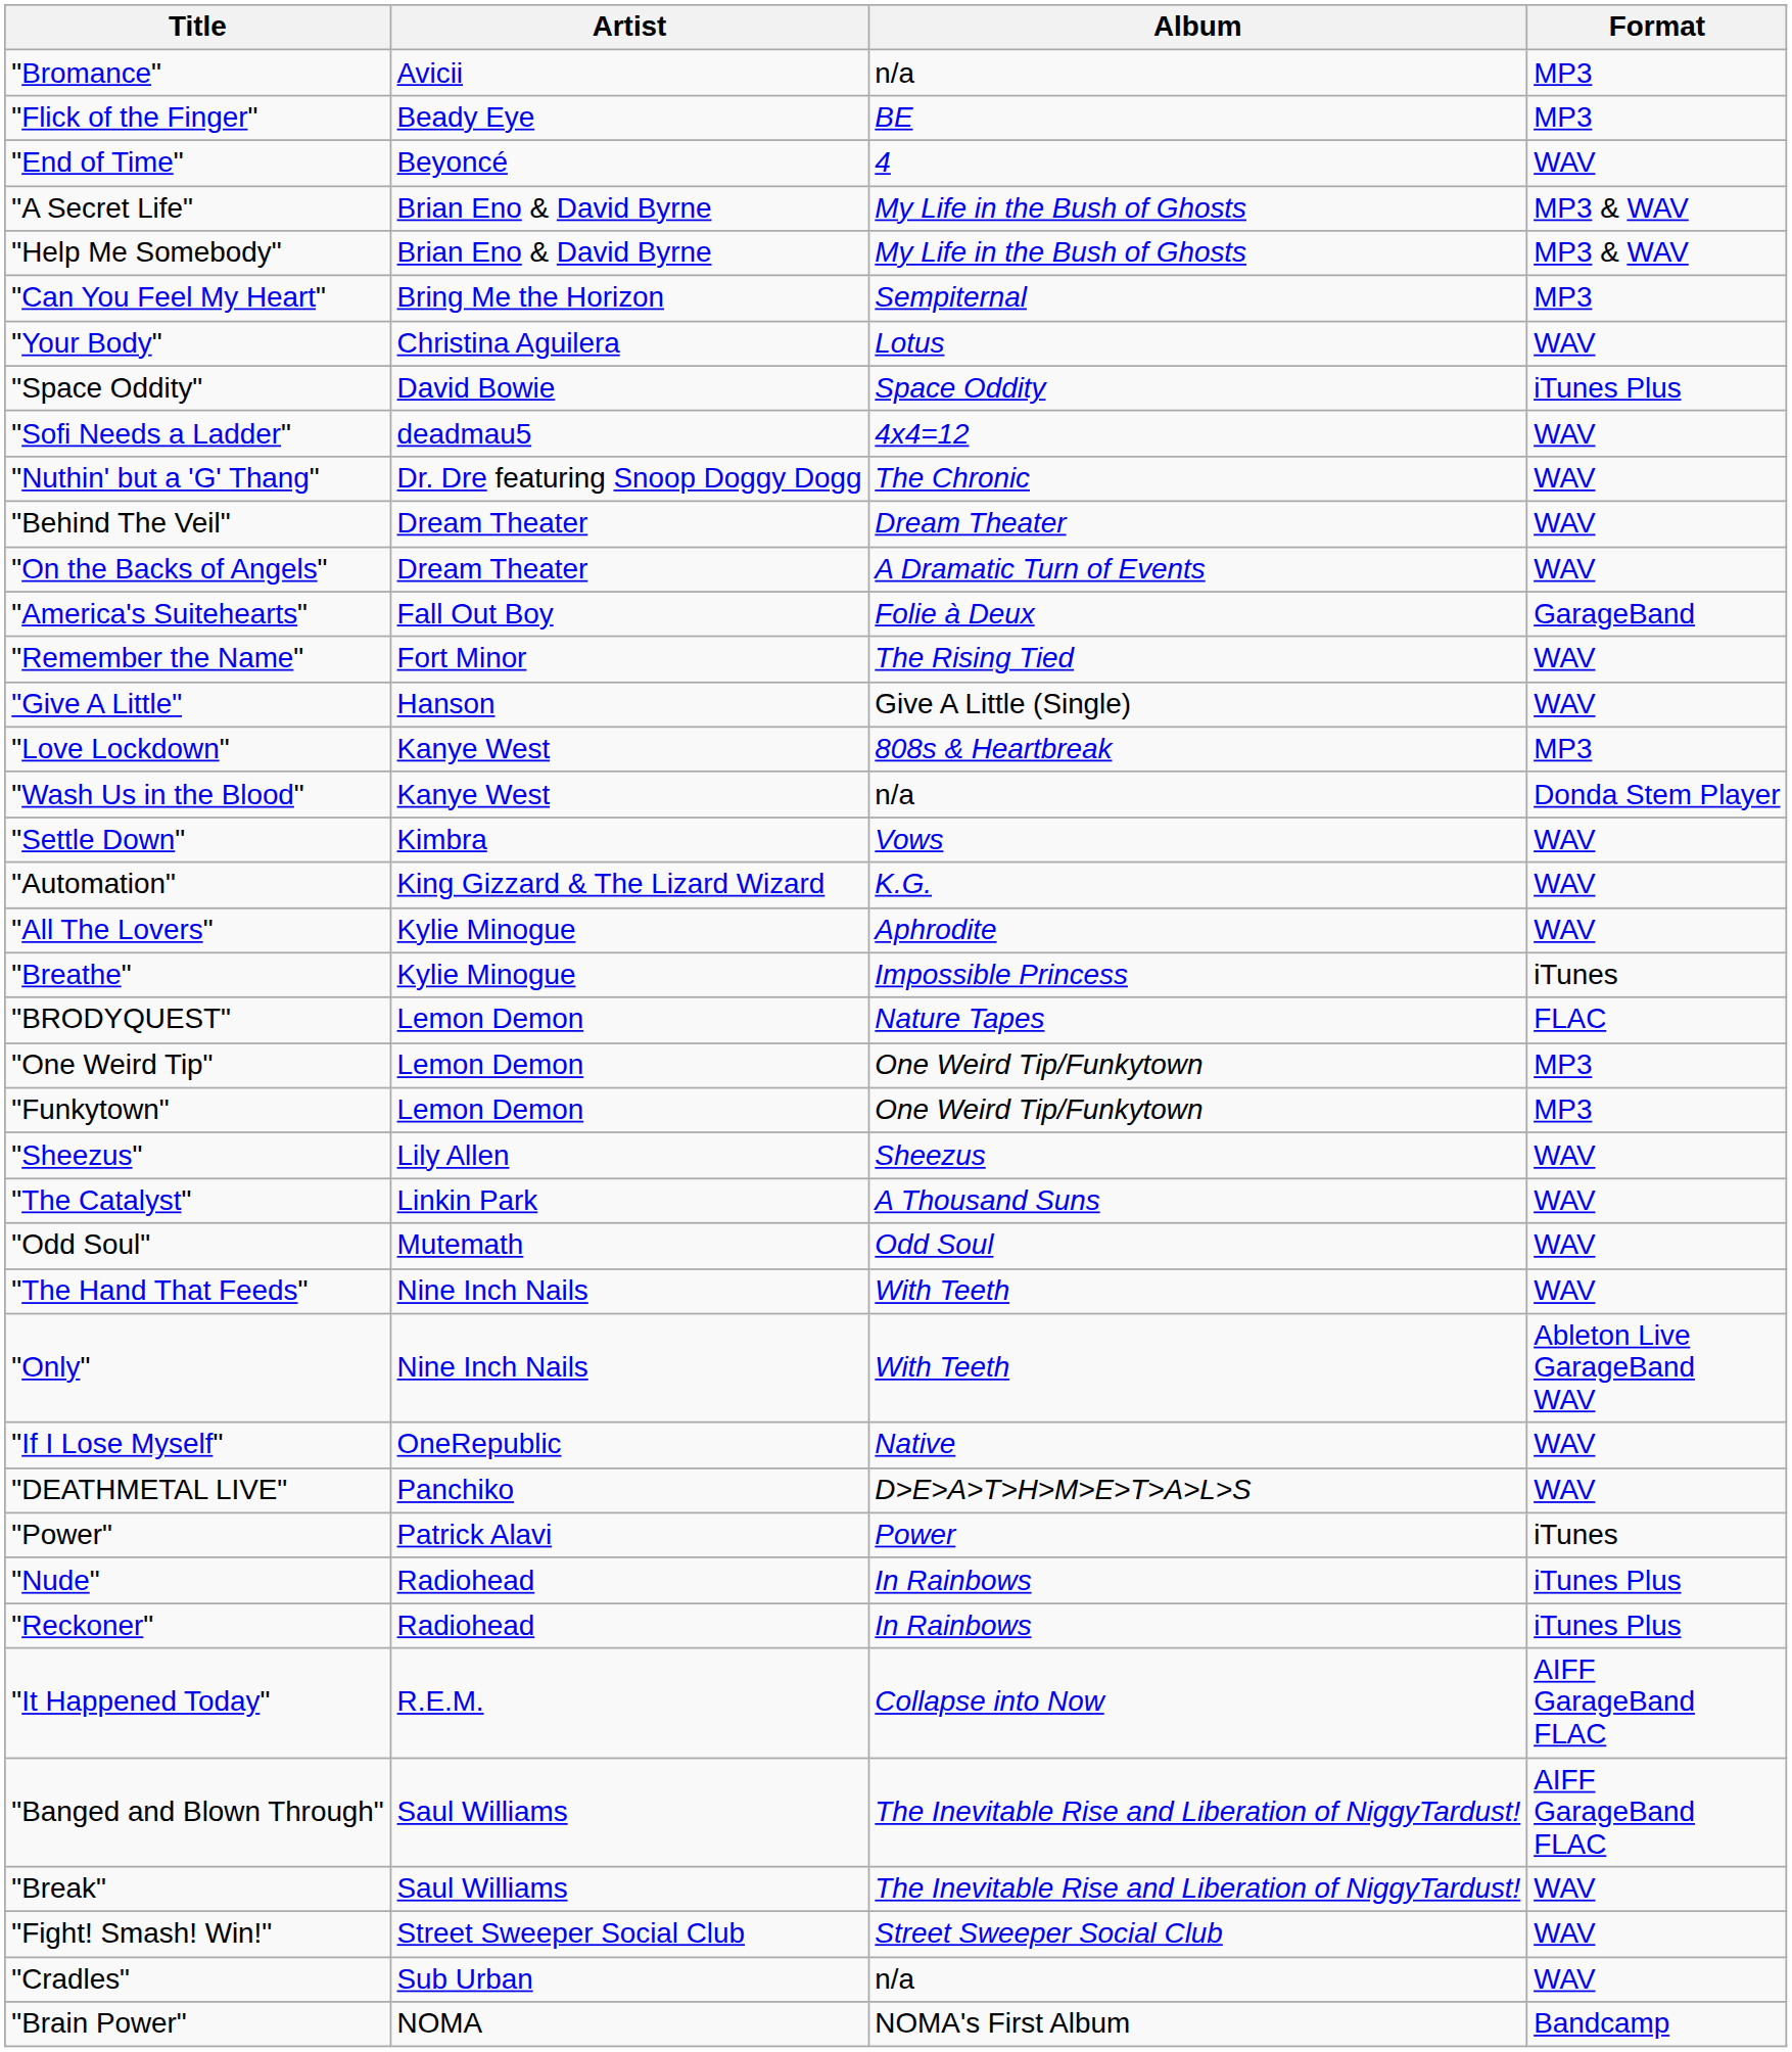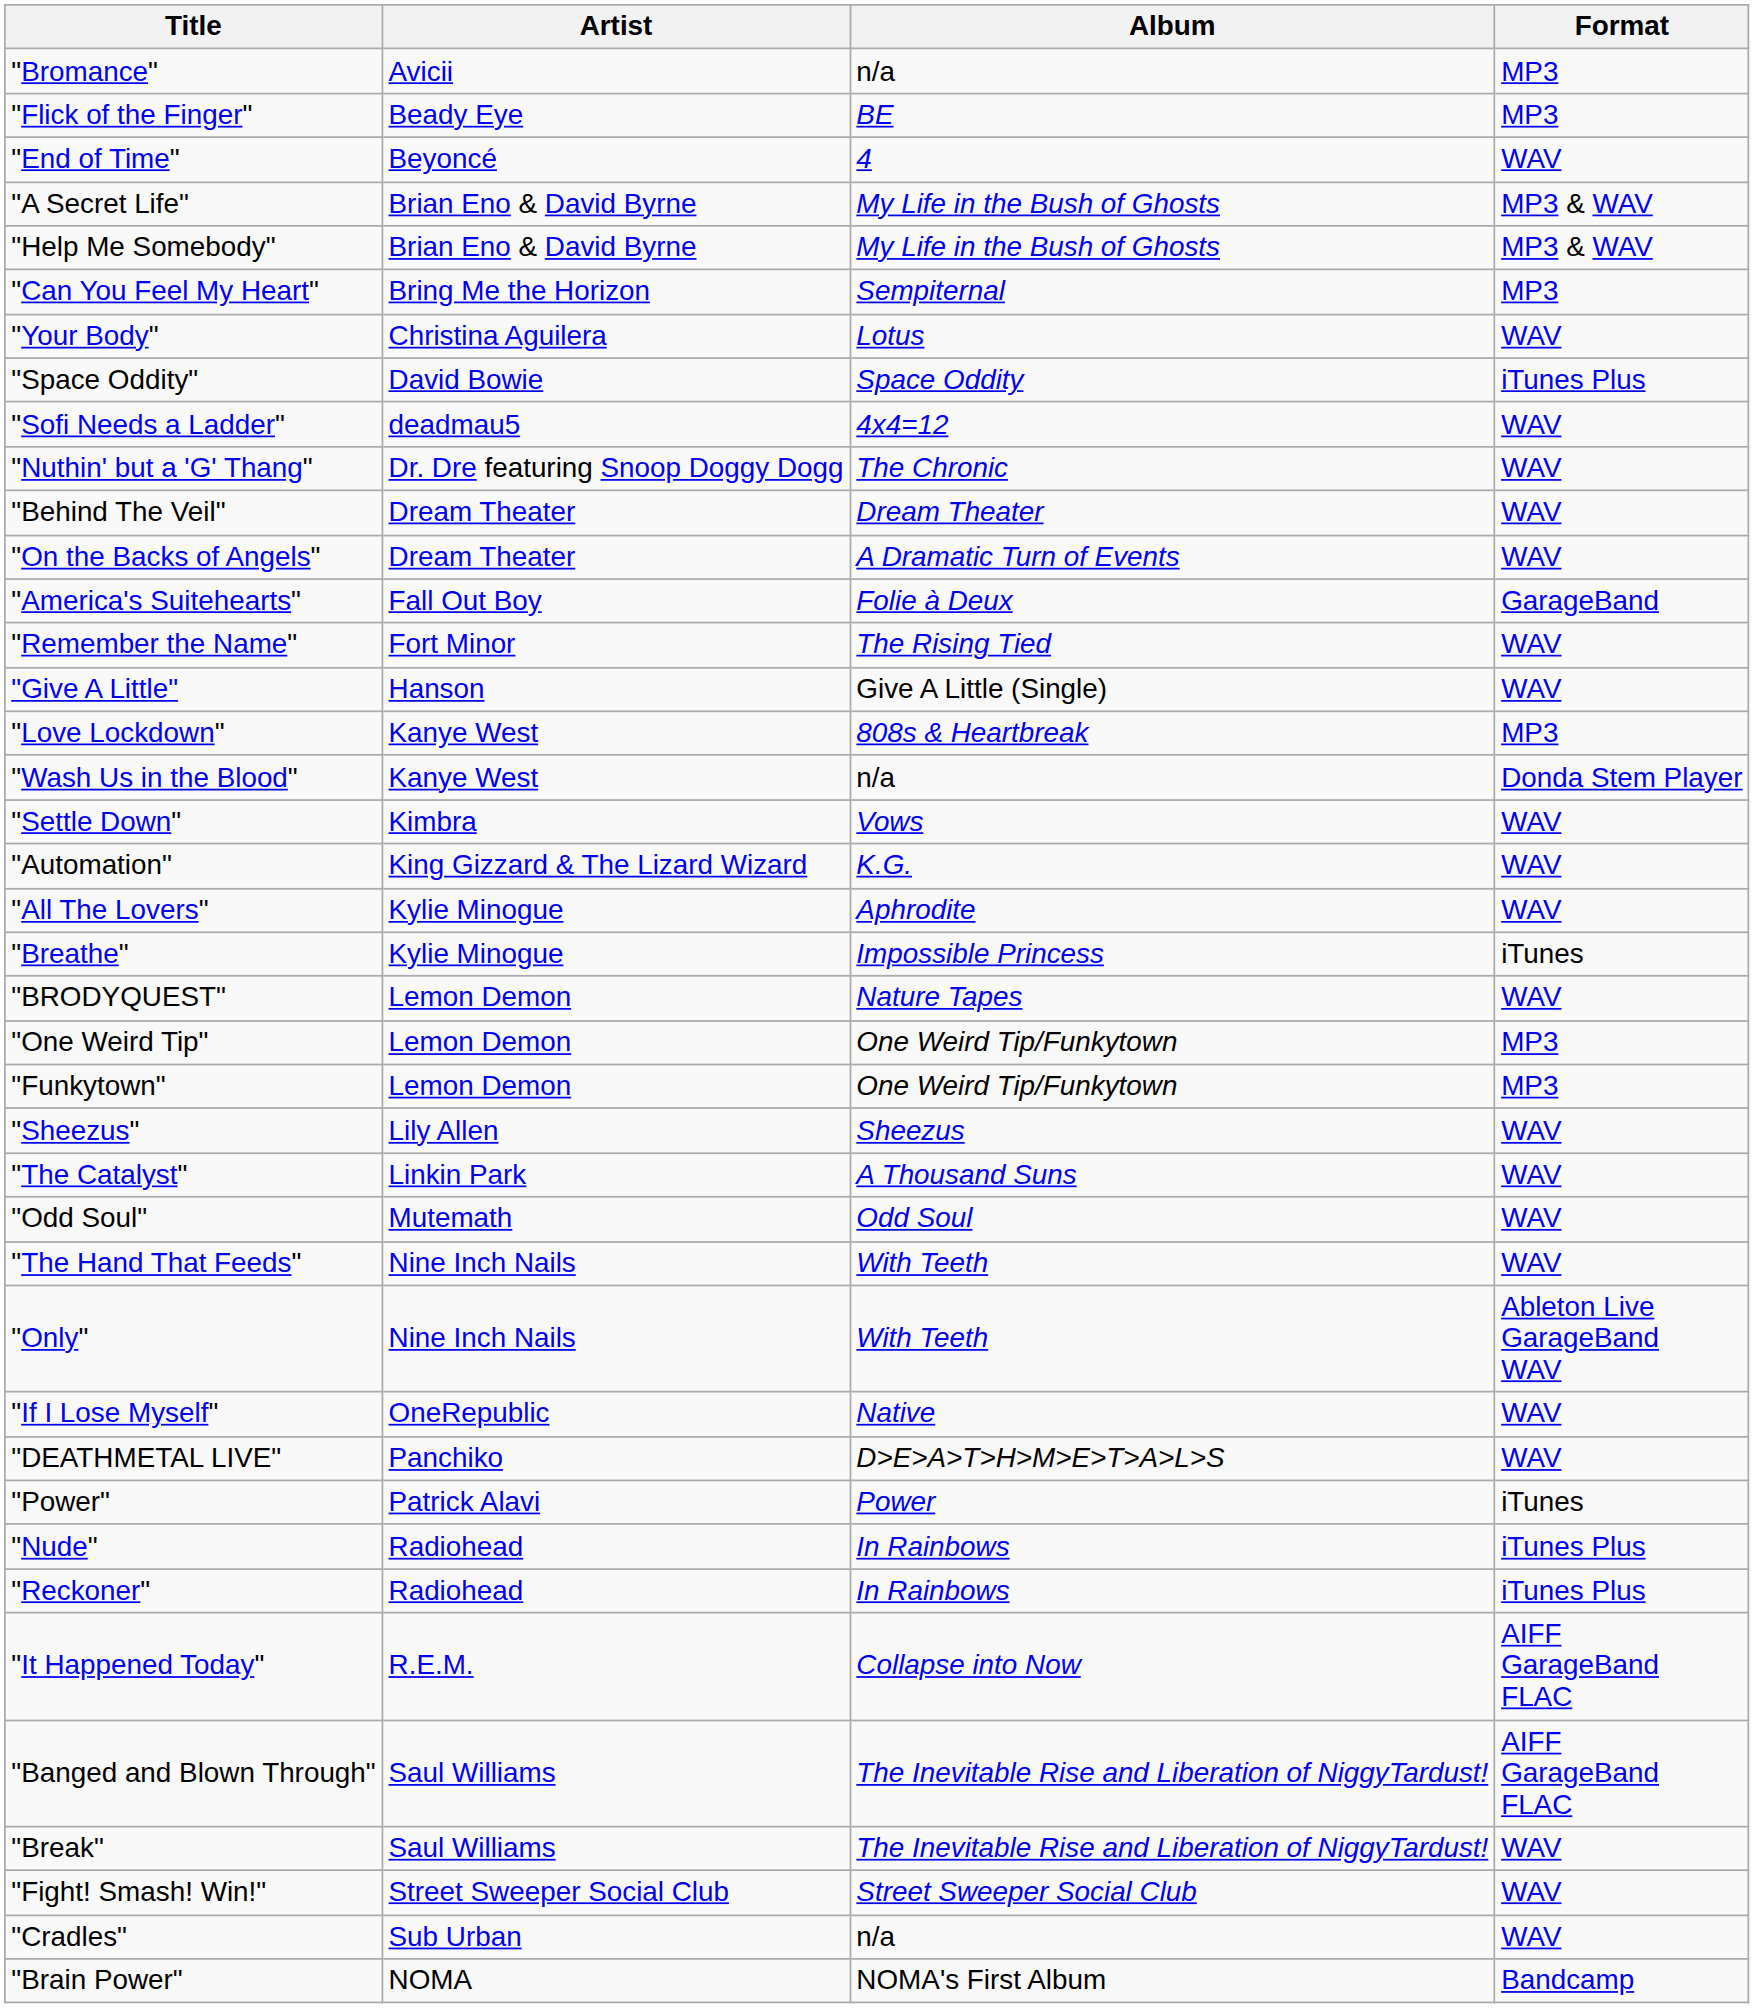 <table class="wikitable" border="1">
 <tr>
 <th>Title</th>
 <th>Artist</th>
 <th>Album</th>
 <th>Format</th>
 </tr>
 <tr>
 <td>"<a href='#'>Bromance</a>"</td>
 <td><a href='#'>Avicii</a></td>
 <td>n/a</td>
 <td><a href='#'>MP3</a></td>
 </tr>
 <tr>
 <td>"<a href='#'>Flick of the Finger</a>"</td>
 <td><a href='#'>Beady Eye</a></td>
 <td><a href='#'><em>BE</em></a></td>
 <td><a href='#'>MP3</a></td>
 </tr>
 <tr>
 <td>"<a href='#'>End of Time</a>"</td>
 <td><a href='#'>Beyoncé</a></td>
 <td><a href='#'><em>4</em></a></td>
 <td><a href='#'>WAV</a></td>
 </tr>
 <tr>
 <td>"A Secret Life"</td>
 <td><a href='#'>Brian Eno</a> & <a href='#'>David Byrne</a></td>
 <td><em><a href='#'>My Life in the Bush of Ghosts</a></em></td>
 <td><a href='#'>MP3</a> & <a href='#'>WAV</a></td>
 </tr>
 <tr>
 <td>"Help Me Somebody"</td>
 <td><a href='#'>Brian Eno</a> & <a href='#'>David Byrne</a></td>
 <td><em><a href='#'>My Life in the Bush of Ghosts</a></em></td>
 <td><a href='#'>MP3</a> & <a href='#'>WAV</a></td>
 </tr>
 <tr>
 <td>"<a href='#'>Can You Feel My Heart</a>"</td>
 <td><a href='#'>Bring Me the Horizon</a></td>
 <td><em><a href='#'>Sempiternal</a></em></td>
 <td><a href='#'>MP3</a></td>
 </tr>
 <tr>
 <td>"<a href='#'>Your Body</a>"</td>
 <td><a href='#'>Christina Aguilera</a></td>
 <td><a href='#'><em>Lotus</em></a></td>
 <td><a href='#'>WAV</a></td>
 </tr>
 <tr>
 <td>"Space Oddity"</td>
 <td><a href='#'>David Bowie</a></td>
 <td><a href='#'><em>Space Oddity</em></a></td>
 <td><a href='#'>iTunes Plus</a></td>
 </tr>
 <tr>
 <td>"<a href='#'>Sofi Needs a Ladder</a>"</td>
 <td><a href='#'>deadmau5</a></td>
 <td><em><a href='#'>4x4=12</a></em></td>
 <td><a href='#'>WAV</a></td>
 </tr>
 <tr>
 <td>"<a href='#'>Nuthin' but a 'G' Thang</a>"</td>
 <td><a href='#'>Dr. Dre</a> featuring <a href='#'>Snoop Doggy Dogg</a></td>
 <td><em><a href='#'>The Chronic</a></em></td>
 <td><a href='#'>WAV</a></td>
 </tr>
 <tr>
 <td>"Behind The Veil"</td>
 <td><a href='#'>Dream Theater</a></td>
 <td><em><a href='#'>Dream Theater</a></em></td>
 <td><a href='#'>WAV</a></td>
 </tr>
 <tr>
 <td>"<a href='#'>On the Backs of Angels</a>"</td>
 <td><a href='#'>Dream Theater</a></td>
 <td><em><a href='#'>A Dramatic Turn of Events</a></em></td>
 <td><a href='#'>WAV</a></td>
 </tr>
 <tr>
 <td>"<a href='#'>America's Suitehearts</a>"</td>
 <td><a href='#'>Fall Out Boy</a></td>
 <td><em><a href='#'>Folie à Deux</a></em></td>
 <td><a href='#'>GarageBand</a></td>
 </tr>
 <tr>
 <td>"<a href='#'>Remember the Name</a>"</td>
 <td><a href='#'>Fort Minor</a></td>
 <td><em><a href='#'>The Rising Tied</a></em></td>
 <td><a href='#'>WAV</a></td>
 </tr>
 <tr>
 <td><a href='#'>"Give A Little"</a></td>
 <td><a href='#'>Hanson</a></td>
 <td>Give A Little (Single)</td>
 <td><a href='#'>WAV</a></td>
 </tr>
 <tr>
 <td>"<a href='#'>Love Lockdown</a>"</td>
 <td><a href='#'>Kanye West</a></td>
 <td><em><a href='#'>808s & Heartbreak</a></em></td>
 <td><a href='#'>MP3</a></td>
 </tr>
 <tr>
 <td>"<a href='#'>Wash Us in the Blood</a>"</td>
 <td><a href='#'>Kanye West</a></td>
 <td>n/a</td>
 <td><a href='#'>Donda Stem Player</a></td>
 </tr>
 <tr>
 <td>"<a href='#'>Settle Down</a>"</td>
 <td><a href='#'>Kimbra</a></td>
 <td><a href='#'><em>Vows</em></a></td>
 <td><a href='#'>WAV</a></td>
 </tr>
 <tr>
 <td>"Automation"</td>
 <td><a href='#'>King Gizzard & The Lizard Wizard</a></td>
 <td><a href='#'><em>K.G.</em></a></td>
 <td><a href='#'>WAV</a></td>
 </tr>
 <tr>
 <td>"<a href='#'>All The Lovers</a>"</td>
 <td><a href='#'>Kylie Minogue</a></td>
 <td><a href='#'><em>Aphrodite</em></a></td>
 <td><a href='#'>WAV</a></td>
 </tr>
 <tr>
 <td>"<a href='#'>Breathe</a>"</td>
 <td><a href='#'>Kylie Minogue</a></td>
 <td><em><a href='#'>Impossible Princess</a></em></td>
 <td>iTunes</td>
 </tr>
 <tr>
 <td>"BRODYQUEST"</td>
 <td><a href='#'>Lemon Demon</a></td>
 <td><em><a href='#'>Nature Tapes</a></em></td>
-<td><a href='#'>FLAC</a></td>
+<td><a href='#'>WAV</a></td>
 </tr>
 <tr>
 <td>"One Weird Tip"</td>
 <td><a href='#'>Lemon Demon</a></td>
 <td><em>One Weird Tip/Funkytown</em></td>
 <td><a href='#'>MP3</a></td>
 </tr>
 <tr>
 <td>"Funkytown"</td>
 <td><a href='#'>Lemon Demon</a></td>
 <td><em>One Weird Tip/Funkytown</em></td>
 <td><a href='#'>MP3</a></td>
 </tr>
 <tr>
 <td>"<a href='#'>Sheezus</a>"</td>
 <td><a href='#'>Lily Allen</a></td>
 <td><em><a href='#'>Sheezus</a></em></td>
 <td><a href='#'>WAV</a></td>
 </tr>
 <tr>
 <td>"<a href='#'>The Catalyst</a>"</td>
 <td><a href='#'>Linkin Park</a></td>
 <td><em><a href='#'>A Thousand Suns</a></em></td>
 <td><a href='#'>WAV</a></td>
 </tr>
 <tr>
 <td>"Odd Soul"</td>
 <td><a href='#'>Mutemath</a></td>
 <td><em><a href='#'>Odd Soul</a></em></td>
 <td><a href='#'>WAV</a></td>
 </tr>
 <tr>
 <td>"<a href='#'>The Hand That Feeds</a>"</td>
 <td><a href='#'>Nine Inch Nails</a></td>
 <td><em><a href='#'>With Teeth</a></em></td>
 <td><a href='#'>WAV</a></td>
 </tr>
 <tr>
 <td>"<a href='#'>Only</a>"</td>
 <td><a href='#'>Nine Inch Nails</a></td>
 <td><em><a href='#'>With Teeth</a></em></td>
 <td><a href='#'>Ableton Live</a><br><a href='#'>GarageBand</a><br><a href='#'>WAV</a></td>
 </tr>
 <tr>
 <td>"<a href='#'>If I Lose Myself</a>"</td>
 <td><a href='#'>OneRepublic</a></td>
 <td><a href='#'><em>Native</em></a></td>
 <td><a href='#'>WAV</a></td>
 </tr>
 <tr>
 <td>"DEATHMETAL LIVE"</td>
 <td><a href='#'>Panchiko</a></td>
 <td><em>D>E>A>T>H>M>E>T>A>L>S</em></td>
 <td><a href='#'>WAV</a></td>
 </tr>
 <tr>
 <td>"Power"</td>
 <td><a href='#'>Patrick Alavi</a></td>
 <td><a href='#'><em>Power</em></a></td>
 <td>iTunes</td>
 </tr>
 <tr>
 <td>"<a href='#'>Nude</a>"</td>
 <td><a href='#'>Radiohead</a></td>
 <td><em><a href='#'>In Rainbows</a></em></td>
 <td><a href='#'>iTunes Plus</a></td>
 </tr>
 <tr>
 <td>"<a href='#'>Reckoner</a>"</td>
 <td><a href='#'>Radiohead</a></td>
 <td><em><a href='#'>In Rainbows</a></em></td>
 <td><a href='#'>iTunes Plus</a></td>
 </tr>
 <tr>
 <td>"<a href='#'>It Happened Today</a>"</td>
 <td><a href='#'>R.E.M.</a></td>
 <td><em><a href='#'>Collapse into Now</a></em></td>
 <td><a href='#'>AIFF</a><br><a href='#'>GarageBand</a><br><a href='#'>FLAC</a></td>
 </tr>
 <tr>
 <td>"Banged and Blown Through"</td>
 <td><a href='#'>Saul Williams</a></td>
 <td><em><a href='#'>The Inevitable Rise and Liberation of NiggyTardust!</a></em></td>
 <td><a href='#'>AIFF</a><br><a href='#'>GarageBand</a><br><a href='#'>FLAC</a></td>
 </tr>
 <tr>
 <td>"Break"</td>
 <td><a href='#'>Saul Williams</a></td>
 <td><em><a href='#'>The Inevitable Rise and Liberation of NiggyTardust!</a></em></td>
 <td><a href='#'>WAV</a></td>
 </tr>
 <tr>
 <td>"Fight! Smash! Win!"</td>
 <td><a href='#'>Street Sweeper Social Club</a></td>
 <td><em><a href='#'>Street Sweeper Social Club</a></em></td>
 <td><a href='#'>WAV</a></td>
 </tr>
 <tr>
 <td>"Cradles"</td>
 <td><a href='#'>Sub Urban</a></td>
 <td>n/a</td>
 <td><a href='#'>WAV</a></td>
 </tr>
 <tr>
 <td>"Brain Power"</td>
 <td>NOMA</td>
 <td>NOMA's First Album</td>
 <td><a href='#'>Bandcamp</a></td>
 </tr>
 </table>
